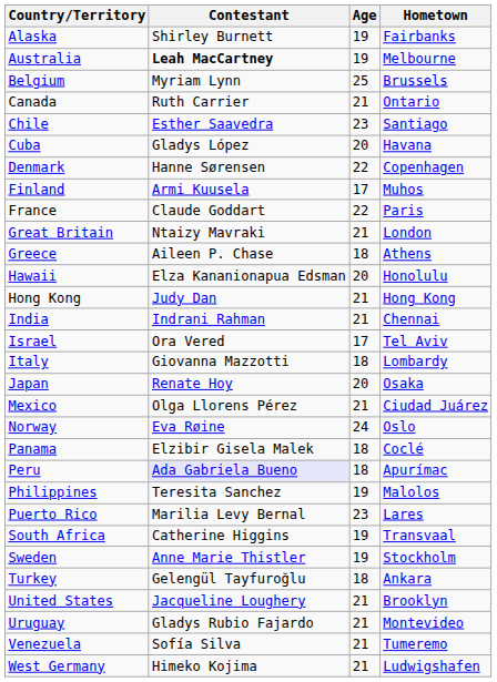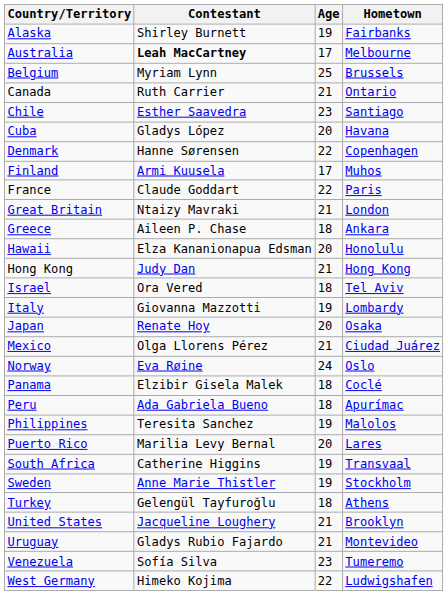 <table class="wikitable sortable" style="font-size: 95%;">
 <tr>
 <th>Country/Territory</th>
 <th>Contestant</th>
 <th>Age</th>
 <th>Hometown</th>
 </tr>
 <tr>
 <td> <a href='#'>Alaska</a></td>
 <td>Shirley Burnett</td>
 <td>19</td>
 <td><a href='#'>Fairbanks</a></td>
 </tr>
 <tr>
 <td> <a href='#'>Australia</a></td>
 <td><strong>Leah MacCartney</strong></td>
-<td>19</td>
+<td>17</td>
 <td><a href='#'>Melbourne</a></td>
 </tr>
 <tr>
 <td> <a href='#'>Belgium</a></td>
 <td>Myriam Lynn</td>
 <td>25</td>
 <td><a href='#'>Brussels</a></td>
 </tr>
 <tr>
 <td> Canada</td>
 <td>Ruth Carrier</td>
 <td>21</td>
 <td><a href='#'>Ontario</a></td>
 </tr>
 <tr>
 <td> <a href='#'>Chile</a></td>
 <td><a href='#'>Esther Saavedra</a></td>
 <td>23</td>
 <td><a href='#'>Santiago</a></td>
 </tr>
 <tr>
 <td> <a href='#'>Cuba</a></td>
 <td>Gladys López</td>
 <td>20</td>
 <td><a href='#'>Havana</a></td>
 </tr>
 <tr>
 <td> <a href='#'>Denmark</a></td>
 <td>Hanne Sørensen</td>
 <td>22</td>
 <td><a href='#'>Copenhagen</a></td>
 </tr>
 <tr>
 <td> <a href='#'>Finland</a></td>
 <td><a href='#'>Armi Kuusela</a></td>
 <td>17</td>
 <td><a href='#'>Muhos</a></td>
 </tr>
 <tr>
 <td> France</td>
 <td>Claude Goddart</td>
 <td>22</td>
 <td><a href='#'>Paris</a></td>
 </tr>
 <tr>
 <td> <a href='#'>Great Britain</a></td>
 <td>Ntaizy Mavraki</td>
 <td>21</td>
 <td><a href='#'>London</a></td>
 </tr>
 <tr>
 <td> <a href='#'>Greece</a></td>
 <td>Aileen P. Chase</td>
 <td>18</td>
-<td><a href='#'>Athens</a></td>
+<td><a href='#'>Ankara</a></td>
 </tr>
 <tr>
 <td> <a href='#'>Hawaii</a></td>
 <td>Elza Kananionapua Edsman</td>
 <td>20</td>
 <td><a href='#'>Honolulu</a></td>
 </tr>
 <tr>
 <td> Hong Kong</td>
 <td><a href='#'>Judy Dan</a></td>
 <td>21</td>
 <td><a href='#'>Hong Kong</a></td>
 </tr>
 <tr>
-<td> <a href='#'>India</a></td>
-<td><a href='#'>Indrani Rahman</a></td>
-<td>21</td>
-<td><a href='#'>Chennai</a></td>
-</tr>
-<tr>
 <td> <a href='#'>Israel</a></td>
 <td>Ora Vered</td>
-<td>17</td>
+<td>18</td>
 <td><a href='#'>Tel Aviv</a></td>
 </tr>
 <tr>
 <td> <a href='#'>Italy</a></td>
 <td>Giovanna Mazzotti</td>
-<td>18</td>
+<td>19</td>
 <td><a href='#'>Lombardy</a></td>
 </tr>
 <tr>
 <td> <a href='#'>Japan</a></td>
 <td><a href='#'>Renate Hoy</a></td>
 <td>20</td>
 <td><a href='#'>Osaka</a></td>
 </tr>
 <tr>
 <td> <a href='#'>Mexico</a></td>
 <td>Olga Llorens Pérez</td>
 <td>21</td>
 <td><a href='#'>Ciudad Juárez</a></td>
 </tr>
 <tr>
 <td> <a href='#'>Norway</a></td>
 <td><a href='#'>Eva Røine</a></td>
 <td>24</td>
 <td><a href='#'>Oslo</a></td>
 </tr>
 <tr>
 <td> <a href='#'>Panama</a></td>
 <td>Elzibir Gisela Malek</td>
 <td>18</td>
 <td><a href='#'>Coclé</a></td>
 </tr>
 <tr>
 <td> <a href='#'>Peru</a></td>
-<td style="background: lavender;"><a href='#'>Ada Gabriela Bueno</a></td>
+<td><a href='#'>Ada Gabriela Bueno</a></td>
 <td>18</td>
 <td><a href='#'>Apurímac</a></td>
 </tr>
 <tr>
 <td> <a href='#'>Philippines</a></td>
 <td>Teresita Sanchez</td>
 <td>19</td>
 <td><a href='#'>Malolos</a></td>
 </tr>
 <tr>
 <td> <a href='#'>Puerto Rico</a></td>
 <td>Marilia Levy Bernal</td>
-<td>23</td>
+<td>20</td>
 <td><a href='#'>Lares</a></td>
 </tr>
 <tr>
 <td> <a href='#'>South Africa</a></td>
 <td>Catherine Higgins</td>
 <td>19</td>
 <td><a href='#'>Transvaal</a></td>
 </tr>
 <tr>
 <td> <a href='#'>Sweden</a></td>
 <td><a href='#'>Anne Marie Thistler</a></td>
 <td>19</td>
 <td><a href='#'>Stockholm</a></td>
 </tr>
 <tr>
 <td> <a href='#'>Turkey</a></td>
 <td>Gelengül Tayfuroğlu</td>
 <td>18</td>
-<td><a href='#'>Ankara</a></td>
+<td><a href='#'>Athens</a></td>
 </tr>
 <tr>
 <td> <a href='#'>United States</a></td>
 <td><a href='#'>Jacqueline Loughery</a></td>
 <td>21</td>
 <td><a href='#'>Brooklyn</a></td>
 </tr>
 <tr>
 <td> <a href='#'>Uruguay</a></td>
 <td>Gladys Rubio Fajardo</td>
 <td>21</td>
 <td><a href='#'>Montevideo</a></td>
 </tr>
 <tr>
 <td> <a href='#'>Venezuela</a></td>
 <td>Sofía Silva</td>
-<td>21</td>
+<td>23</td>
 <td><a href='#'>Tumeremo</a></td>
 </tr>
 <tr>
 <td> <a href='#'>West Germany</a></td>
 <td>Himeko Kojima</td>
-<td>21</td>
+<td>22</td>
 <td><a href='#'>Ludwigshafen</a></td>
 </tr>
 </table>
